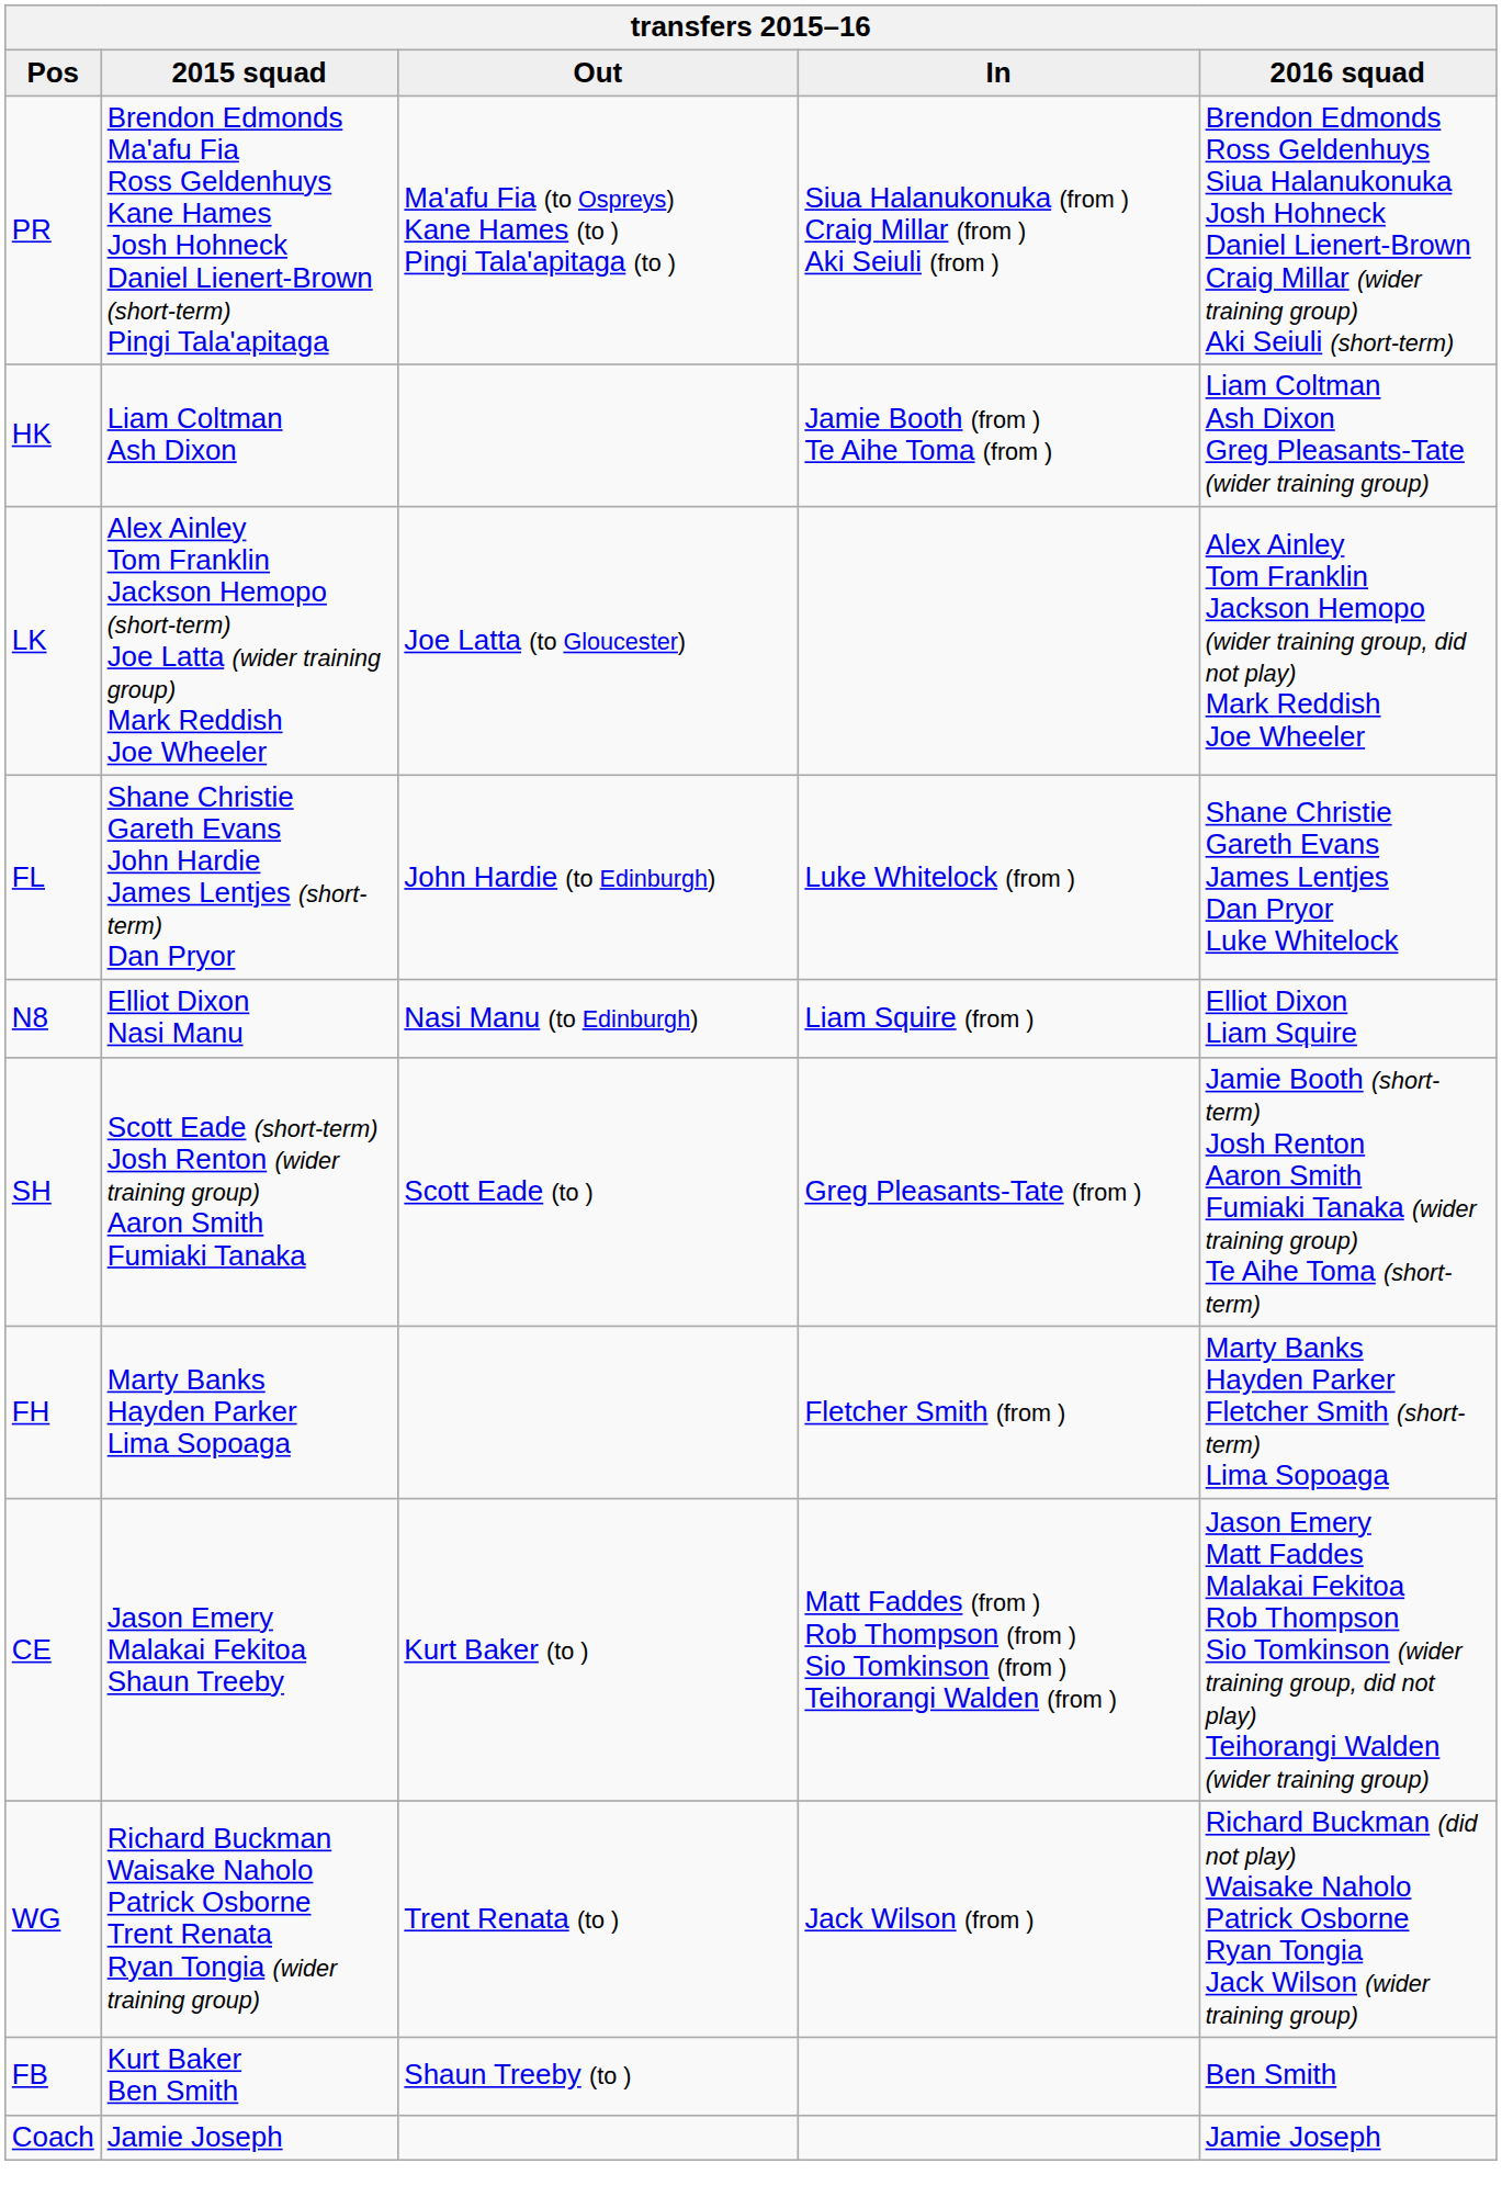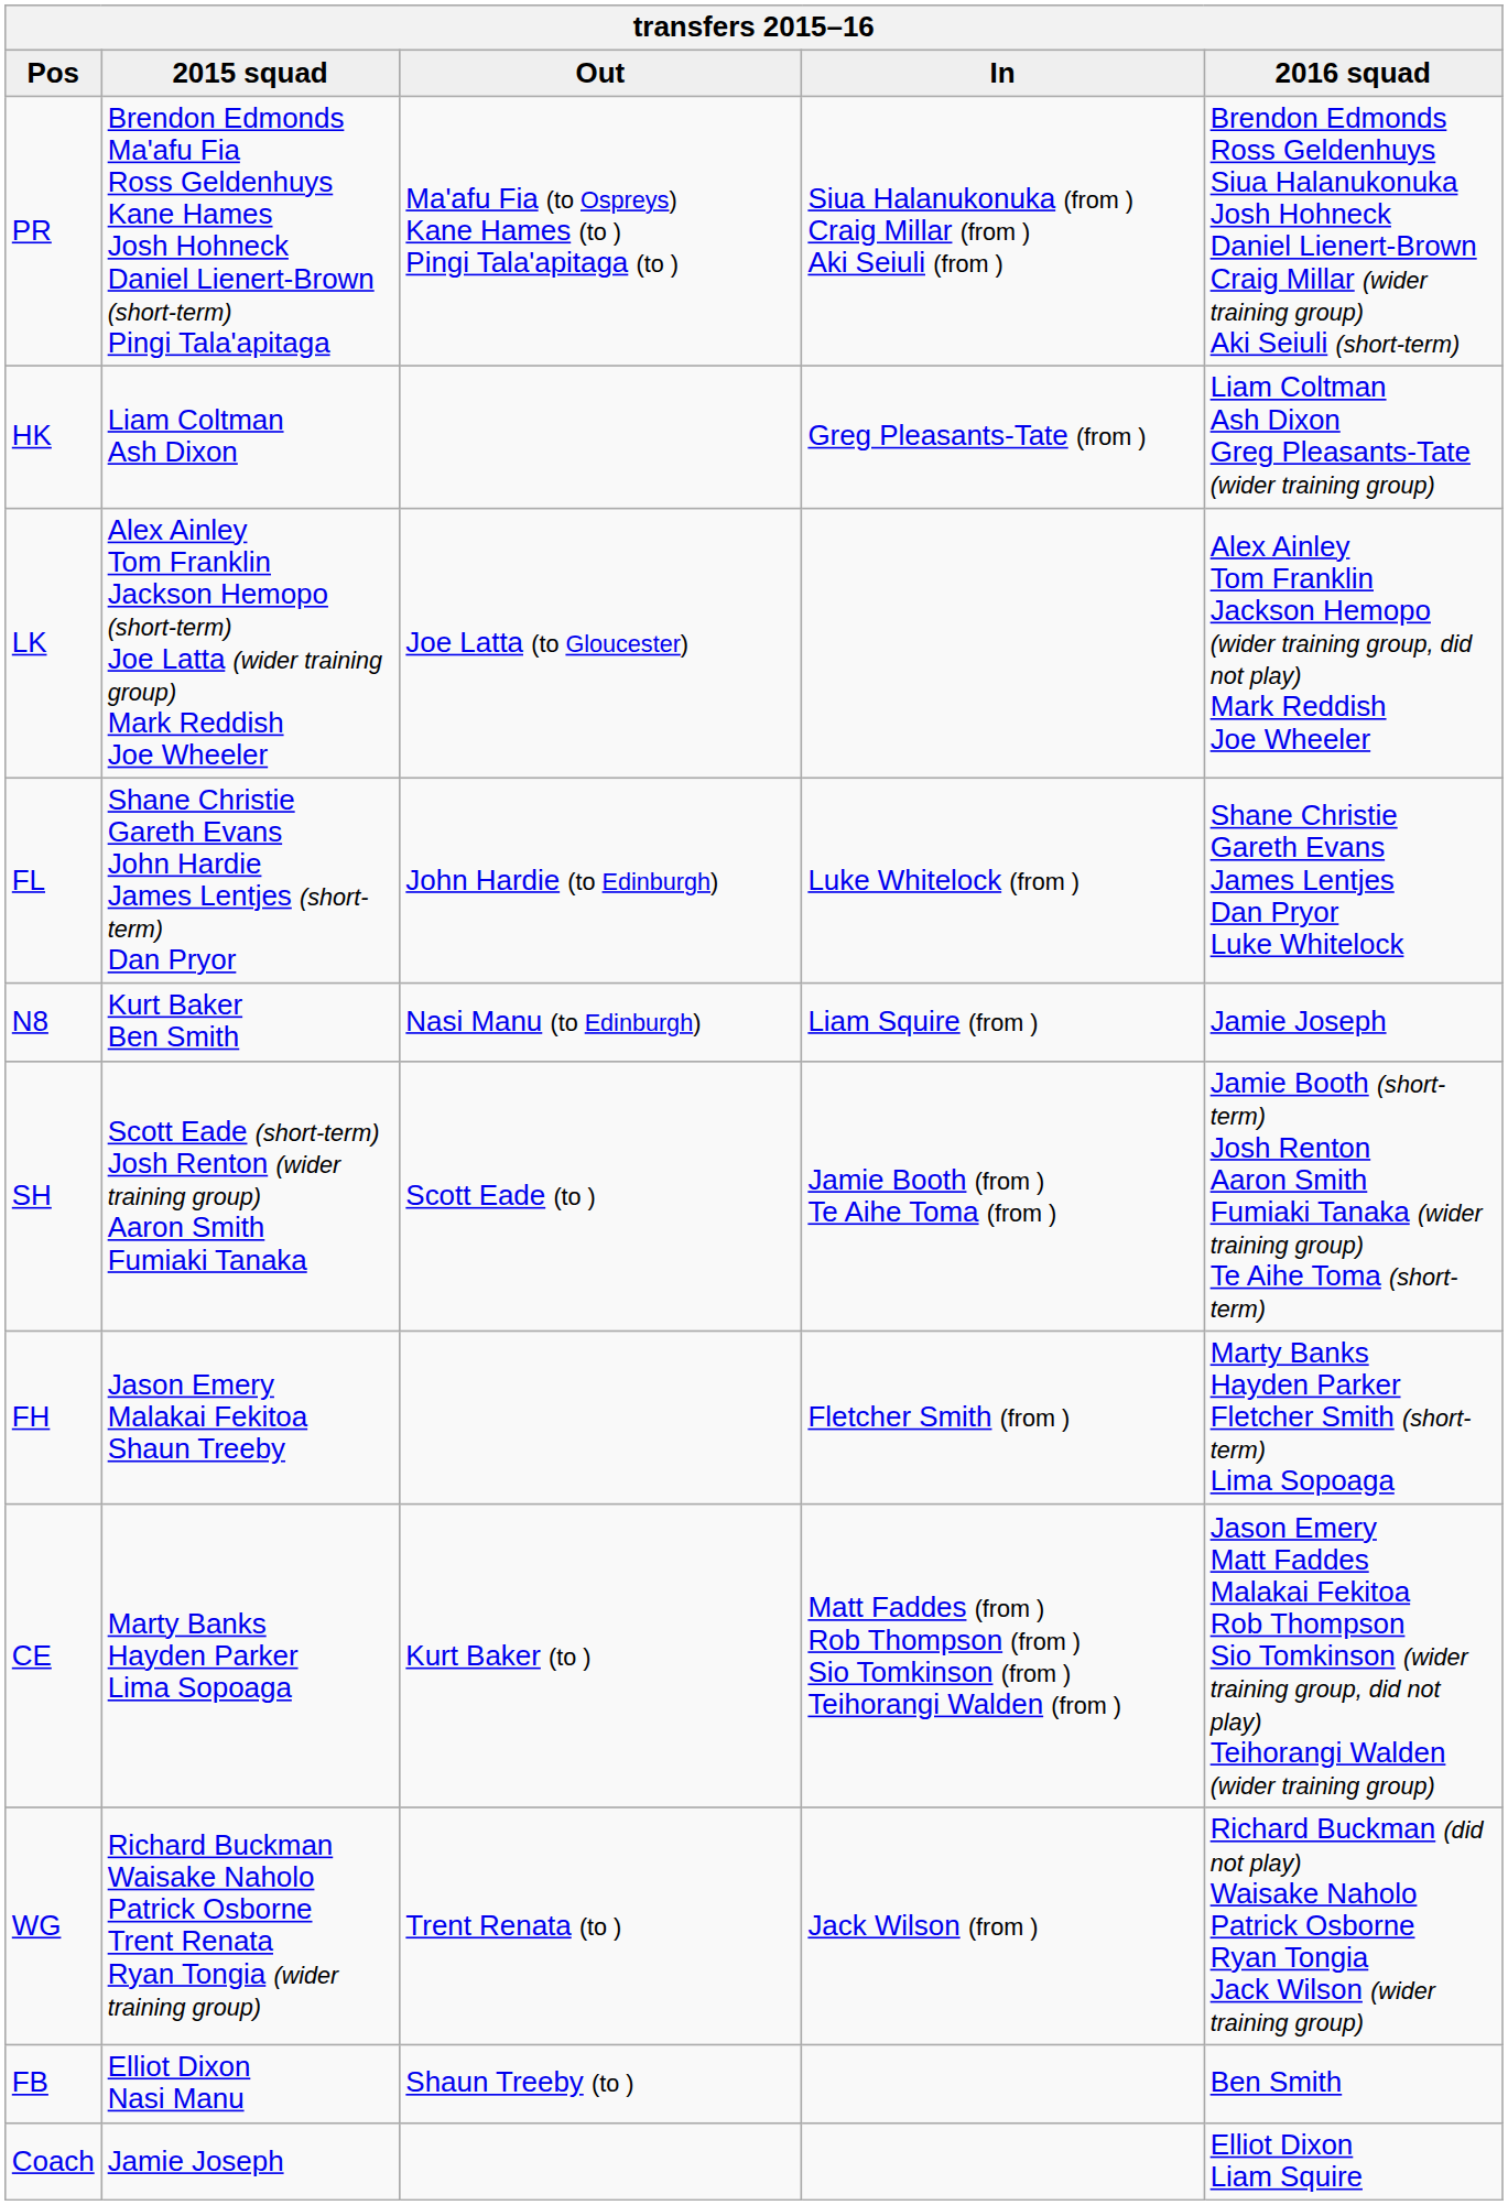 <table class="wikitable" style="text-align: left; width:95%">
 <tr>
 <th colspan="100%" style="text-align:center;"><strong> transfers 2015–16</strong></th>
 </tr>
 <tr>
 <th style="background:#efefef; width:6%;">Pos</th>
 <th style="background:#efefef; width:20%;">2015 squad</th>
 <th style="background:#efefef; width:27%;">Out</th>
 <th style="background:#efefef; width:27%;">In</th>
 <th style="background:#efefef; width:20%;">2016 squad</th>
 </tr>
 <tr>
 <td><a href='#'>PR</a></td>
 <td> <a href='#'>Brendon Edmonds</a><br><a href='#'>Ma'afu Fia</a><br><a href='#'>Ross Geldenhuys</a><br><a href='#'>Kane Hames</a><br><a href='#'>Josh Hohneck</a><br><a href='#'>Daniel Lienert-Brown</a> <small><em>(short-term)</em></small><br><a href='#'>Pingi Tala'apitaga</a></td>
 <td>  <a href='#'>Ma'afu Fia</a> <small>(to  <a href='#'>Ospreys</a>)</small><br> <a href='#'>Kane Hames</a> <small>(to )</small><br> <a href='#'>Pingi Tala'apitaga</a> <small>(to )</small></td>
 <td>  <a href='#'>Siua Halanukonuka</a> <small>(from )</small><br> <a href='#'>Craig Millar</a> <small>(from )</small><br> <a href='#'>Aki Seiuli</a> <small>(from )</small></td>
 <td> <a href='#'>Brendon Edmonds</a><br><a href='#'>Ross Geldenhuys</a><br><a href='#'>Siua Halanukonuka</a><br><a href='#'>Josh Hohneck</a><br><a href='#'>Daniel Lienert-Brown</a><br><a href='#'>Craig Millar</a> <small><em>(wider training group)</em></small><br><a href='#'>Aki Seiuli</a> <small><em>(short-term)</em></small></td>
 </tr>
 <tr>
 <td><a href='#'>HK</a></td>
 <td> <a href='#'>Liam Coltman</a><br><a href='#'>Ash Dixon</a></td>
 <td></td>
-<td>  <a href='#'>Jamie Booth</a> <small>(from )</small><br> <a href='#'>Te Aihe Toma</a> <small>(from )</small></td>
+<td>  <a href='#'>Greg Pleasants-Tate</a> <small>(from )</small></td>
 <td> <a href='#'>Liam Coltman</a><br><a href='#'>Ash Dixon</a><br><a href='#'>Greg Pleasants-Tate</a> <small><em>(wider training group)</em></small></td>
 </tr>
 <tr>
 <td><a href='#'>LK</a></td>
 <td> <a href='#'>Alex Ainley</a><br><a href='#'>Tom Franklin</a><br><a href='#'>Jackson Hemopo</a> <small><em>(short-term)</em></small><br><a href='#'>Joe Latta</a> <small><em>(wider training group)</em></small><br><a href='#'>Mark Reddish</a><br><a href='#'>Joe Wheeler</a></td>
 <td>  <a href='#'>Joe Latta</a> <small>(to  <a href='#'>Gloucester</a>)</small></td>
 <td></td>
 <td> <a href='#'>Alex Ainley</a><br><a href='#'>Tom Franklin</a><br><a href='#'>Jackson Hemopo</a> <small><em>(wider training group, did not play)</em></small><br><a href='#'>Mark Reddish</a><br><a href='#'>Joe Wheeler</a></td>
 </tr>
 <tr>
 <td><a href='#'>FL</a></td>
 <td> <a href='#'>Shane Christie</a><br><a href='#'>Gareth Evans</a><br><a href='#'>John Hardie</a><br><a href='#'>James Lentjes</a> <small><em>(short-term)</em></small><br><a href='#'>Dan Pryor</a></td>
 <td>  <a href='#'>John Hardie</a> <small>(to  <a href='#'>Edinburgh</a>)</small></td>
 <td>  <a href='#'>Luke Whitelock</a> <small>(from )</small></td>
 <td> <a href='#'>Shane Christie</a><br><a href='#'>Gareth Evans</a><br><a href='#'>James Lentjes</a><br><a href='#'>Dan Pryor</a><br><a href='#'>Luke Whitelock</a></td>
 </tr>
 <tr>
 <td><a href='#'>N8</a></td>
-<td> <a href='#'>Elliot Dixon</a><br><a href='#'>Nasi Manu</a></td>
+<td> <a href='#'>Kurt Baker</a><br><a href='#'>Ben Smith</a></td>
 <td>  <a href='#'>Nasi Manu</a> <small>(to  <a href='#'>Edinburgh</a>)</small></td>
 <td>  <a href='#'>Liam Squire</a> <small>(from )</small></td>
-<td> <a href='#'>Elliot Dixon</a><br><a href='#'>Liam Squire</a></td>
+<td> <a href='#'>Jamie Joseph</a></td>
 </tr>
 <tr>
 <td><a href='#'>SH</a></td>
 <td> <a href='#'>Scott Eade</a> <small><em>(short-term)</em></small><br><a href='#'>Josh Renton</a> <small><em>(wider training group)</em></small><br><a href='#'>Aaron Smith</a><br><a href='#'>Fumiaki Tanaka</a></td>
 <td>  <a href='#'>Scott Eade</a> <small>(to )</small></td>
-<td>  <a href='#'>Greg Pleasants-Tate</a> <small>(from )</small></td>
+<td>  <a href='#'>Jamie Booth</a> <small>(from )</small><br> <a href='#'>Te Aihe Toma</a> <small>(from )</small></td>
 <td> <a href='#'>Jamie Booth</a> <small><em>(short-term)</em></small><br><a href='#'>Josh Renton</a><br><a href='#'>Aaron Smith</a><br><a href='#'>Fumiaki Tanaka</a> <small><em>(wider training group)</em></small><br><a href='#'>Te Aihe Toma</a> <small><em>(short-term)</em></small></td>
 </tr>
 <tr>
 <td><a href='#'>FH</a></td>
-<td> <a href='#'>Marty Banks</a><br><a href='#'>Hayden Parker</a><br><a href='#'>Lima Sopoaga</a></td>
+<td> <a href='#'>Jason Emery</a><br><a href='#'>Malakai Fekitoa</a><br><a href='#'>Shaun Treeby</a></td>
 <td></td>
 <td>  <a href='#'>Fletcher Smith</a> <small>(from )</small></td>
 <td> <a href='#'>Marty Banks</a><br><a href='#'>Hayden Parker</a><br><a href='#'>Fletcher Smith</a> <small><em>(short-term)</em></small><br><a href='#'>Lima Sopoaga</a></td>
 </tr>
 <tr>
 <td><a href='#'>CE</a></td>
-<td> <a href='#'>Jason Emery</a><br><a href='#'>Malakai Fekitoa</a><br><a href='#'>Shaun Treeby</a></td>
+<td> <a href='#'>Marty Banks</a><br><a href='#'>Hayden Parker</a><br><a href='#'>Lima Sopoaga</a></td>
 <td>  <a href='#'>Kurt Baker</a> <small>(to )</small></td>
 <td>  <a href='#'>Matt Faddes</a> <small>(from )</small><br> <a href='#'>Rob Thompson</a> <small>(from )</small><br> <a href='#'>Sio Tomkinson</a> <small>(from )</small><br> <a href='#'>Teihorangi Walden</a> <small>(from )</small></td>
 <td> <a href='#'>Jason Emery</a><br><a href='#'>Matt Faddes</a><br><a href='#'>Malakai Fekitoa</a><br><a href='#'>Rob Thompson</a><br><a href='#'>Sio Tomkinson</a> <small><em>(wider training group, did not play)</em></small><br><a href='#'>Teihorangi Walden</a> <small><em>(wider training group)</em></small></td>
 </tr>
 <tr>
 <td><a href='#'>WG</a></td>
 <td> <a href='#'>Richard Buckman</a><br><a href='#'>Waisake Naholo</a><br><a href='#'>Patrick Osborne</a><br><a href='#'>Trent Renata</a><br><a href='#'>Ryan Tongia</a> <small><em>(wider training group)</em></small></td>
 <td>  <a href='#'>Trent Renata</a> <small>(to )</small></td>
 <td>  <a href='#'>Jack Wilson</a> <small>(from )</small></td>
 <td> <a href='#'>Richard Buckman</a> <small><em>(did not play)</em></small><br><a href='#'>Waisake Naholo</a><br><a href='#'>Patrick Osborne</a><br><a href='#'>Ryan Tongia</a><br><a href='#'>Jack Wilson</a> <small><em>(wider training group)</em></small></td>
 </tr>
 <tr>
 <td><a href='#'>FB</a></td>
-<td> <a href='#'>Kurt Baker</a><br><a href='#'>Ben Smith</a></td>
+<td> <a href='#'>Elliot Dixon</a><br><a href='#'>Nasi Manu</a></td>
 <td>  <a href='#'>Shaun Treeby</a> <small>(to )</small></td>
 <td></td>
 <td> <a href='#'>Ben Smith</a></td>
 </tr>
 <tr>
 <td><a href='#'>Coach</a></td>
 <td> <a href='#'>Jamie Joseph</a></td>
 <td></td>
 <td></td>
-<td> <a href='#'>Jamie Joseph</a></td>
+<td> <a href='#'>Elliot Dixon</a><br><a href='#'>Liam Squire</a></td>
 </tr>
 </table>
